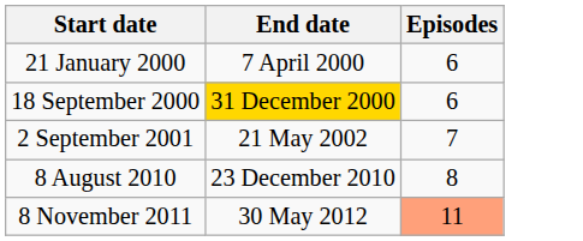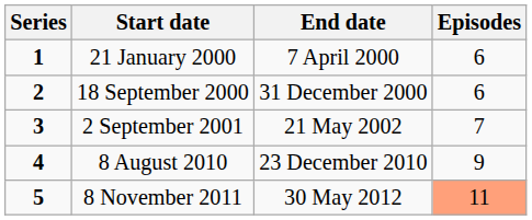 <table class="wikitable" style="text-align:center;">
 <tr>
+<th>Series</th>
 <th>Start date</th>
 <th>End date</th>
 <th>Episodes</th>
 </tr>
 <tr>
+<td><strong>1</strong></td>
 <td>21 January 2000</td>
 <td>7 April 2000</td>
 <td>6</td>
 </tr>
 <tr>
+<td><strong>2</strong></td>
 <td>18 September 2000</td>
-<td style="background: gold;">31 December 2000</td>
+<td>31 December 2000</td>
 <td>6</td>
 </tr>
 <tr>
+<td><strong>3</strong></td>
 <td>2 September 2001</td>
 <td>21 May 2002</td>
 <td>7</td>
 </tr>
 <tr>
+<td><strong>4</strong></td>
 <td>8 August 2010</td>
 <td>23 December 2010</td>
-<td>8</td>
+<td>9</td>
 </tr>
 <tr>
+<td><strong>5</strong></td>
 <td>8 November 2011</td>
 <td>30 May 2012</td>
 <td style="background: lightsalmon;">11</td>
 </tr>
 </table>
